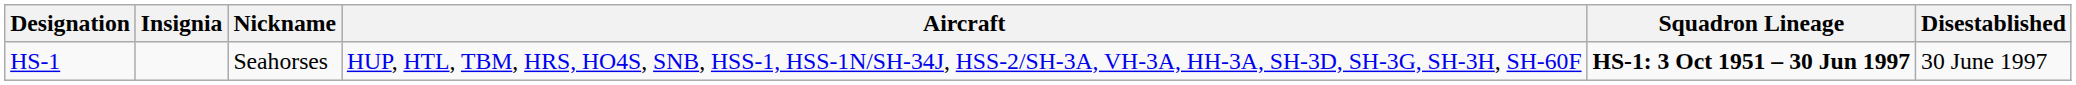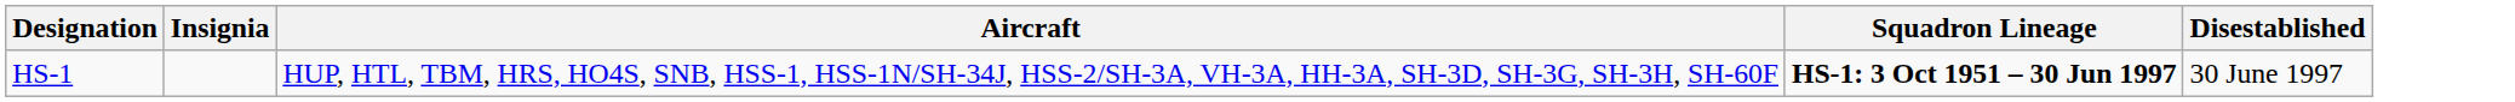 <table class="wikitable">
 <tr>
 <th>Designation</th>
 <th>Insignia</th>
-<th>Nickname</th>
 <th>Aircraft</th>
 <th>Squadron Lineage</th>
 <th>Disestablished</th>
 </tr>
 <tr>
 <td><a href='#'>HS-1</a></td>
 <td></td>
-<td>Seahorses</td>
 <td><a href='#'>HUP</a>, <a href='#'>HTL</a>, <a href='#'>TBM</a>, <a href='#'>HRS, HO4S</a>, <a href='#'>SNB</a>, <a href='#'>HSS-1, HSS-1N/SH-34J</a>, <a href='#'>HSS-2/SH-3A, VH-3A, HH-3A, SH-3D, SH-3G, SH-3H</a>, <a href='#'>SH-60F</a></td>
 <td style="white-space: nowrap;"><strong>HS-1: 3 Oct 1951 – 30 Jun 1997</strong></td>
 <td>30 June 1997</td>
 </tr>
 </table>
